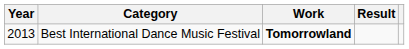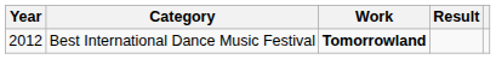 <table class="wikitable">
 <tr>
 <th>Year</th>
 <th>Category</th>
 <th>Work</th>
 <th>Result</th>
 <th></th>
 </tr>
 <tr>
-<td>2013</td>
+<td>2012</td>
 <td>Best International Dance Music Festival</td>
 <td><strong>Tomorrowland</strong></td>
 <td></td>
 <td></td>
 </tr>
 </table>
